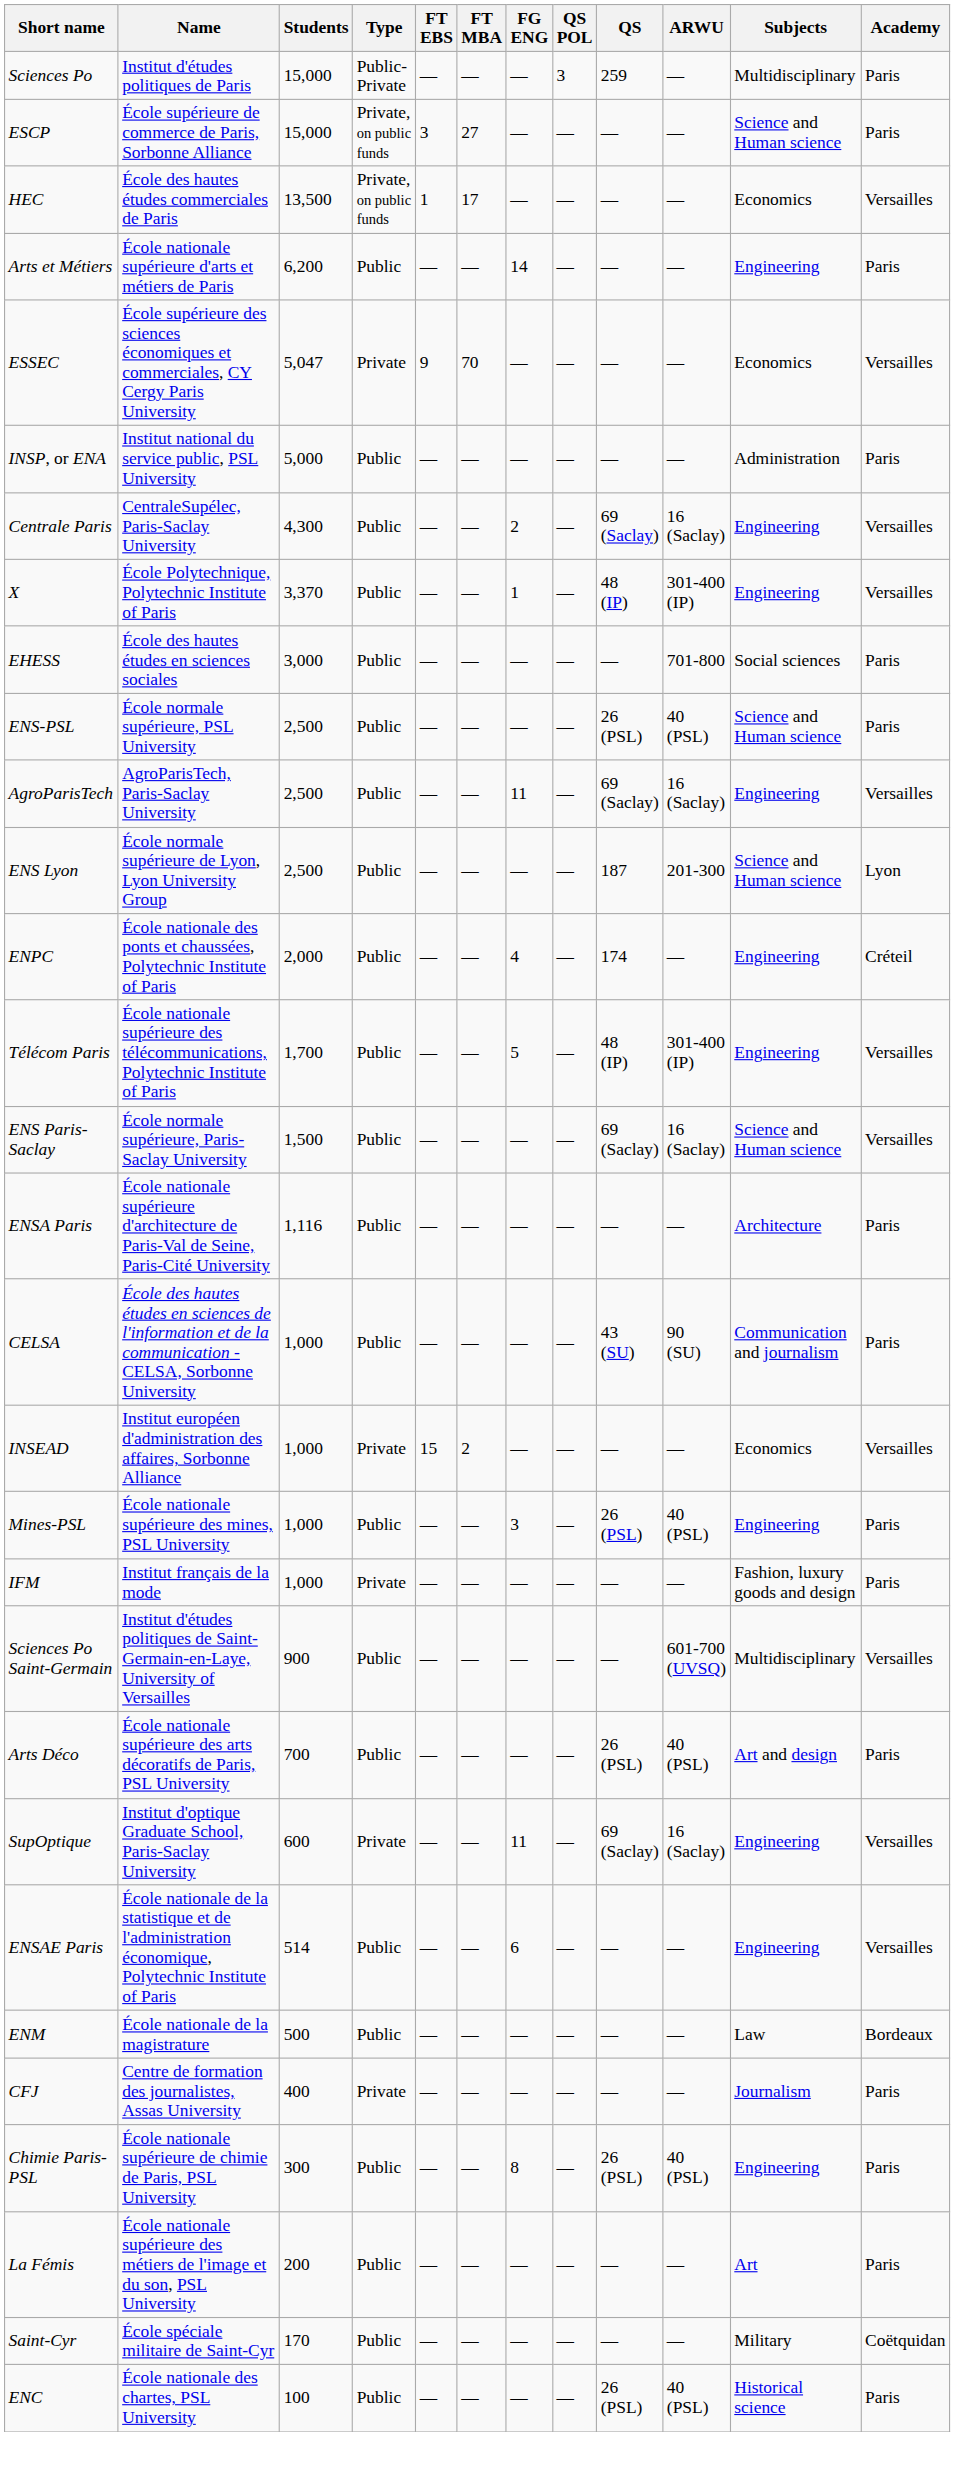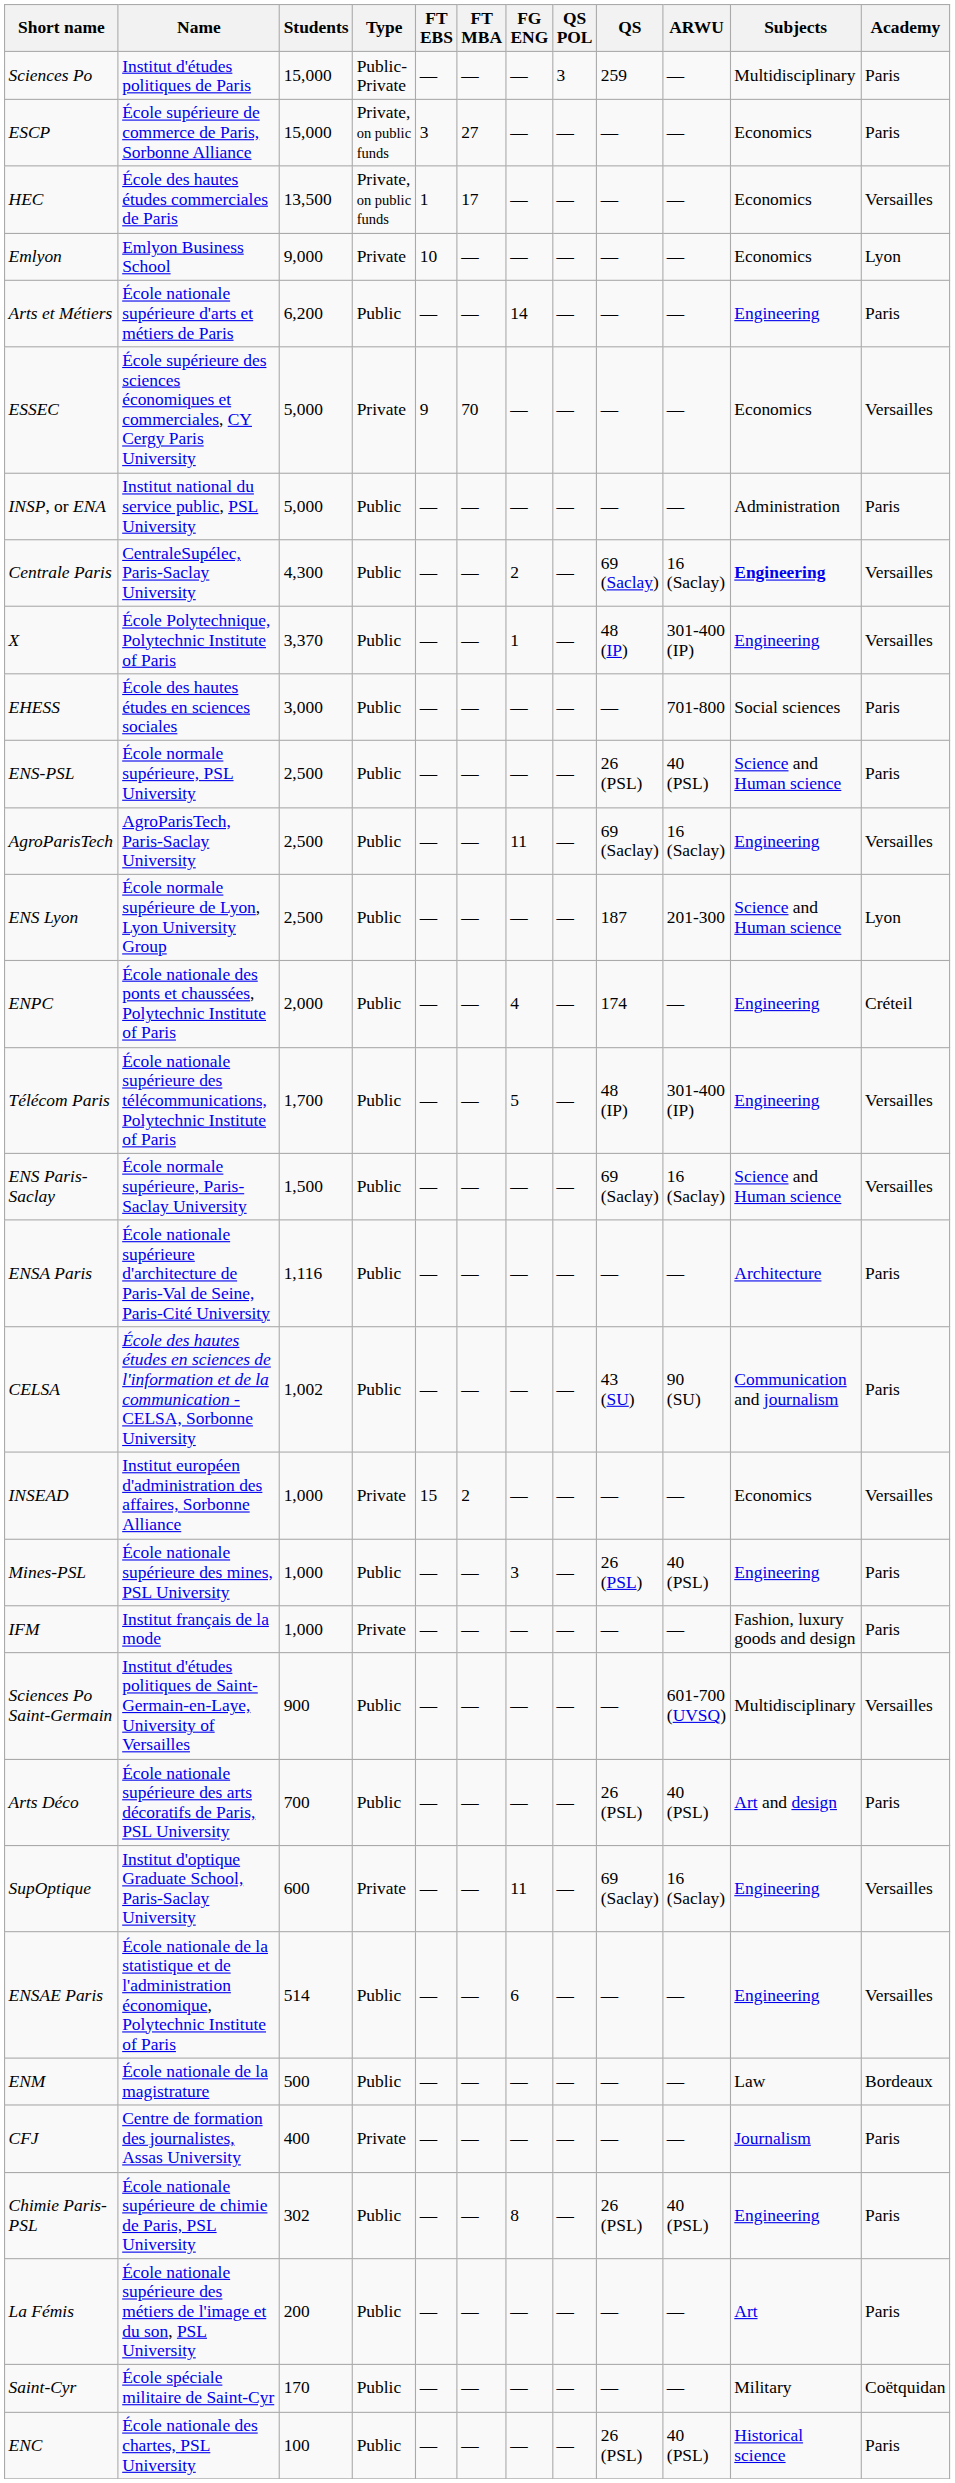 <table class="wikitable">
 <tr>
 <th>Short name</th>
 <th>Name</th>
 <th>Students</th>
 <th>Type</th>
 <th>FT EBS</th>
 <th>FT MBA</th>
 <th>FG ENG</th>
 <th>QS POL</th>
 <th>QS</th>
 <th>ARWU</th>
 <th>Subjects</th>
 <th>Academy</th>
 </tr>
 <tr>
 <td><em>Sciences Po</em></td>
 <td><a href='#'>Institut d'études politiques de Paris</a></td>
 <td>15,000</td>
 <td>Public-Private</td>
 <td>—</td>
 <td>—</td>
 <td>—</td>
 <td>3</td>
 <td>259</td>
 <td>—</td>
 <td>Multidisciplinary</td>
 <td>Paris</td>
 </tr>
 <tr>
 <td><em>ESCP</em></td>
 <td><a href='#'>École supérieure de commerce de Paris, Sorbonne Alliance</a></td>
 <td>15,000</td>
 <td>Private, <small>on public funds</small></td>
 <td>3</td>
 <td>27</td>
 <td>—</td>
 <td>—</td>
 <td>—</td>
 <td>—</td>
-<td><a href='#'>Science</a> and <a href='#'>Human science</a></td>
+<td>Economics</td>
 <td>Paris</td>
 </tr>
 <tr>
 <td><em>HEC</em></td>
 <td><a href='#'>École des hautes études commerciales de Paris</a></td>
 <td>13,500</td>
 <td>Private, <small>on public funds</small></td>
 <td>1</td>
 <td>17</td>
 <td>—</td>
 <td>—</td>
 <td>—</td>
 <td>—</td>
 <td>Economics</td>
 <td>Versailles</td>
+</tr>
+<tr>
+<td><em>Emlyon</em></td>
+<td><a href='#'>Emlyon Business School</a></td>
+<td>9,000</td>
+<td>Private</td>
+<td>10</td>
+<td>—</td>
+<td>—</td>
+<td>—</td>
+<td>—</td>
+<td>—</td>
+<td>Economics</td>
+<td>Lyon</td>
 </tr>
 <tr>
 <td><em>Arts et Métiers</em></td>
 <td><a href='#'>École nationale supérieure d'arts et métiers de Paris</a></td>
 <td>6,200</td>
 <td>Public</td>
 <td>—</td>
 <td>—</td>
 <td>14</td>
 <td>—</td>
 <td>—</td>
 <td>—</td>
 <td><a href='#'>Engineering</a></td>
 <td>Paris</td>
 </tr>
 <tr>
 <td><em>ESSEC</em></td>
 <td><a href='#'>École supérieure des sciences économiques et commerciales</a>, <a href='#'>CY Cergy Paris University</a></td>
-<td>5,047</td>
+<td>5,000</td>
 <td>Private</td>
 <td>9</td>
 <td>70</td>
 <td>—</td>
 <td>—</td>
 <td>—</td>
 <td>—</td>
 <td>Economics</td>
 <td>Versailles</td>
 </tr>
 <tr>
 <td><em>INSP</em>, or <em>ENA</em></td>
 <td><a href='#'>Institut national du service public</a>, <a href='#'>PSL University</a></td>
 <td>5,000</td>
 <td>Public</td>
 <td>—</td>
 <td>—</td>
 <td>—</td>
 <td>—</td>
 <td>—</td>
 <td>—</td>
 <td>Administration</td>
 <td>Paris</td>
 </tr>
 <tr>
 <td><em>Centrale Paris</em></td>
 <td><a href='#'>CentraleSupélec, Paris-Saclay University</a></td>
 <td>4,300</td>
 <td>Public</td>
 <td>—</td>
 <td>—</td>
 <td>2</td>
 <td>—</td>
 <td>69<br>(<a href='#'>Saclay</a>)</td>
 <td>16 (Saclay)</td>
-<td><a href='#'>Engineering</a></td>
+<td><strong><a href='#'>Engineering</a></strong></td>
 <td>Versailles</td>
 </tr>
 <tr>
 <td><em>X</em></td>
 <td><a href='#'>École Polytechnique, Polytechnic Institute of Paris</a></td>
 <td>3,370</td>
 <td>Public</td>
 <td>—</td>
 <td>—</td>
 <td>1</td>
 <td>—</td>
 <td>48<br>(<a href='#'>IP</a>)</td>
 <td>301-400<br>(IP)</td>
 <td><a href='#'>Engineering</a></td>
 <td>Versailles</td>
 </tr>
 <tr>
 <td><em>EHESS</em></td>
 <td><a href='#'>École des hautes études en sciences sociales</a></td>
 <td>3,000</td>
 <td>Public</td>
 <td>—</td>
 <td>—</td>
 <td>—</td>
 <td>—</td>
 <td>—</td>
 <td>701-800</td>
 <td>Social sciences</td>
 <td>Paris</td>
 </tr>
 <tr>
 <td><em>ENS-PSL</em></td>
 <td><a href='#'>École normale supérieure, PSL University</a></td>
 <td>2,500</td>
 <td>Public</td>
 <td>—</td>
 <td>—</td>
 <td>—</td>
 <td>—</td>
 <td>26<br>(PSL)</td>
 <td>40 (PSL)</td>
 <td><a href='#'>Science</a> and <a href='#'>Human science</a></td>
 <td>Paris</td>
 </tr>
 <tr>
 <td><em>AgroParisTech</em></td>
 <td><a href='#'>AgroParisTech, Paris-Saclay University</a></td>
 <td>2,500</td>
 <td>Public</td>
 <td>—</td>
 <td>—</td>
 <td>11</td>
 <td>—</td>
 <td>69<br>(Saclay)</td>
 <td>16 (Saclay)</td>
 <td><a href='#'>Engineering</a></td>
 <td>Versailles</td>
 </tr>
 <tr>
 <td><em>ENS Lyon</em></td>
 <td><a href='#'>École normale supérieure de Lyon</a>, <a href='#'>Lyon University Group</a></td>
 <td>2,500</td>
 <td>Public</td>
 <td>—</td>
 <td>—</td>
 <td>—</td>
 <td>—</td>
 <td>187</td>
 <td>201-300</td>
 <td><a href='#'>Science</a> and <a href='#'>Human science</a></td>
 <td>Lyon</td>
 </tr>
 <tr>
 <td><em>ENPC</em></td>
 <td><a href='#'>École nationale des ponts et chaussées</a>, <a href='#'>Polytechnic Institute of Paris</a></td>
 <td>2,000</td>
 <td>Public</td>
 <td>—</td>
 <td>—</td>
 <td>4</td>
 <td>—</td>
 <td>174</td>
 <td>—</td>
 <td><a href='#'>Engineering</a></td>
 <td>Créteil</td>
 </tr>
 <tr>
 <td><em>Télécom Paris</em></td>
 <td><a href='#'>École nationale supérieure des télécommunications, Polytechnic Institute of Paris</a></td>
 <td>1,700</td>
 <td>Public</td>
 <td>—</td>
 <td>—</td>
 <td>5</td>
 <td>—</td>
 <td>48<br>(IP)</td>
 <td>301-400<br>(IP)</td>
 <td><a href='#'>Engineering</a></td>
 <td>Versailles</td>
 </tr>
 <tr>
 <td><em>ENS Paris-Saclay</em></td>
 <td><a href='#'>École normale supérieure, Paris-Saclay University</a></td>
 <td>1,500</td>
 <td>Public</td>
 <td>—</td>
 <td>—</td>
 <td>—</td>
 <td>—</td>
 <td>69<br>(Saclay)</td>
 <td>16 (Saclay)</td>
 <td><a href='#'>Science</a> and <a href='#'>Human science</a></td>
 <td>Versailles</td>
 </tr>
 <tr>
 <td><em>ENSA Paris</em></td>
 <td><a href='#'>École nationale supérieure d'architecture de Paris-Val de Seine, Paris-Cité University</a></td>
 <td>1,116</td>
 <td>Public</td>
 <td>—</td>
 <td>—</td>
 <td>—</td>
 <td>—</td>
 <td>—</td>
 <td>—</td>
 <td><a href='#'>Architecture</a></td>
 <td>Paris</td>
 </tr>
 <tr>
 <td><em>CELSA</em></td>
 <td><a href='#'><em>École des hautes études en sciences de l'information et de la communication</em> - CELSA, Sorbonne University</a></td>
-<td>1,000</td>
+<td>1,002</td>
 <td>Public</td>
 <td>—</td>
 <td>—</td>
 <td>—</td>
 <td>—</td>
 <td>43<br>(<a href='#'>SU</a>)</td>
 <td>90<br>(SU)</td>
 <td><a href='#'>Communication</a> and <a href='#'>journalism</a></td>
 <td>Paris</td>
 </tr>
 <tr>
 <td><em>INSEAD</em></td>
 <td><a href='#'>Institut européen d'administration des affaires, Sorbonne Alliance</a></td>
 <td>1,000</td>
 <td>Private</td>
 <td>15</td>
 <td>2</td>
 <td>—</td>
 <td>—</td>
 <td>—</td>
 <td>—</td>
 <td>Economics</td>
 <td>Versailles</td>
 </tr>
 <tr>
 <td><em>Mines-PSL</em></td>
 <td><a href='#'>École nationale supérieure des mines, PSL University</a></td>
 <td>1,000</td>
 <td>Public</td>
 <td>—</td>
 <td>—</td>
 <td>3</td>
 <td>—</td>
 <td>26<br>(<a href='#'>PSL</a>)</td>
 <td>40 (PSL)</td>
 <td><a href='#'>Engineering</a></td>
 <td>Paris</td>
 </tr>
 <tr>
 <td><em>IFM</em></td>
 <td><a href='#'>Institut français de la mode</a></td>
 <td>1,000</td>
 <td>Private</td>
 <td>—</td>
 <td>—</td>
 <td>—</td>
 <td>—</td>
 <td>—</td>
 <td>—</td>
 <td>Fashion, luxury goods and design</td>
 <td>Paris</td>
 </tr>
 <tr>
 <td><em>Sciences Po Saint-Germain</em></td>
 <td><a href='#'>Institut d'études politiques de Saint-Germain-en-Laye, University of Versailles</a></td>
 <td>900</td>
 <td>Public</td>
 <td>—</td>
 <td>—</td>
 <td>—</td>
 <td>—</td>
 <td>—</td>
 <td>601-700<br>(<a href='#'>UVSQ</a>)</td>
 <td>Multidisciplinary</td>
 <td>Versailles</td>
 </tr>
 <tr>
 <td><em>Arts Déco</em></td>
 <td><a href='#'>École nationale supérieure des arts décoratifs de Paris, PSL University</a></td>
 <td>700</td>
 <td>Public</td>
 <td>—</td>
 <td>—</td>
 <td>—</td>
 <td>—</td>
 <td>26<br>(PSL)</td>
 <td>40 (PSL)</td>
 <td><a href='#'>Art</a> and <a href='#'>design</a></td>
 <td>Paris</td>
 </tr>
 <tr>
 <td><em>SupOptique</em></td>
 <td><a href='#'>Institut d'optique Graduate School, Paris-Saclay University</a></td>
 <td>600</td>
 <td>Private</td>
 <td>—</td>
 <td>—</td>
 <td>11</td>
 <td>—</td>
 <td>69<br>(Saclay)</td>
 <td>16 (Saclay)</td>
 <td><a href='#'>Engineering</a></td>
 <td>Versailles</td>
 </tr>
 <tr>
 <td><em>ENSAE Paris</em></td>
 <td><a href='#'>École nationale de la statistique et de l'administration économique</a>, <a href='#'>Polytechnic Institute of Paris</a></td>
 <td>514</td>
 <td>Public</td>
 <td>—</td>
 <td>—</td>
 <td>6</td>
 <td>—</td>
 <td>—</td>
 <td>—</td>
 <td><a href='#'>Engineering</a></td>
 <td>Versailles</td>
 </tr>
 <tr>
 <td><em>ENM</em></td>
 <td><a href='#'>École nationale de la magistrature</a></td>
 <td>500</td>
 <td>Public</td>
 <td>—</td>
 <td>—</td>
 <td>—</td>
 <td>—</td>
 <td>—</td>
 <td>—</td>
 <td>Law</td>
 <td>Bordeaux</td>
 </tr>
 <tr>
 <td><em>CFJ</em></td>
 <td><a href='#'>Centre de formation des journalistes, Assas University</a></td>
 <td>400</td>
 <td>Private</td>
 <td>—</td>
 <td>—</td>
 <td>—</td>
 <td>—</td>
 <td>—</td>
 <td>—</td>
 <td><a href='#'>Journalism</a></td>
 <td>Paris</td>
 </tr>
 <tr>
 <td><em>Chimie Paris-PSL</em></td>
 <td><a href='#'>École nationale supérieure de chimie de Paris, PSL University</a></td>
-<td>300</td>
+<td>302</td>
 <td>Public</td>
 <td>—</td>
 <td>—</td>
 <td>8</td>
 <td>—</td>
 <td>26<br>(PSL)</td>
 <td>40 (PSL)</td>
 <td><a href='#'>Engineering</a></td>
 <td>Paris</td>
 </tr>
 <tr>
 <td><em>La Fémis</em></td>
 <td><a href='#'>École nationale supérieure des métiers de l'image et du son</a>, <a href='#'>PSL University</a></td>
 <td>200</td>
 <td>Public</td>
 <td>—</td>
 <td>—</td>
 <td>—</td>
 <td>—</td>
 <td>—</td>
 <td>—</td>
 <td><a href='#'>Art</a></td>
 <td>Paris</td>
 </tr>
 <tr>
 <td><em>Saint-Cyr</em></td>
 <td><a href='#'>École spéciale militaire de Saint-Cyr</a></td>
 <td>170</td>
 <td>Public</td>
 <td>—</td>
 <td>—</td>
 <td>—</td>
 <td>—</td>
 <td>—</td>
 <td>—</td>
 <td>Military</td>
 <td>Coëtquidan</td>
 </tr>
 <tr>
 <td><em>ENC</em></td>
 <td><a href='#'>École nationale des chartes, PSL University</a></td>
 <td>100</td>
 <td>Public</td>
 <td>—</td>
 <td>—</td>
 <td>—</td>
 <td>—</td>
 <td>26<br>(PSL)</td>
 <td>40 (PSL)</td>
 <td><a href='#'>Historical science</a></td>
 <td>Paris</td>
 </tr>
 </table>
